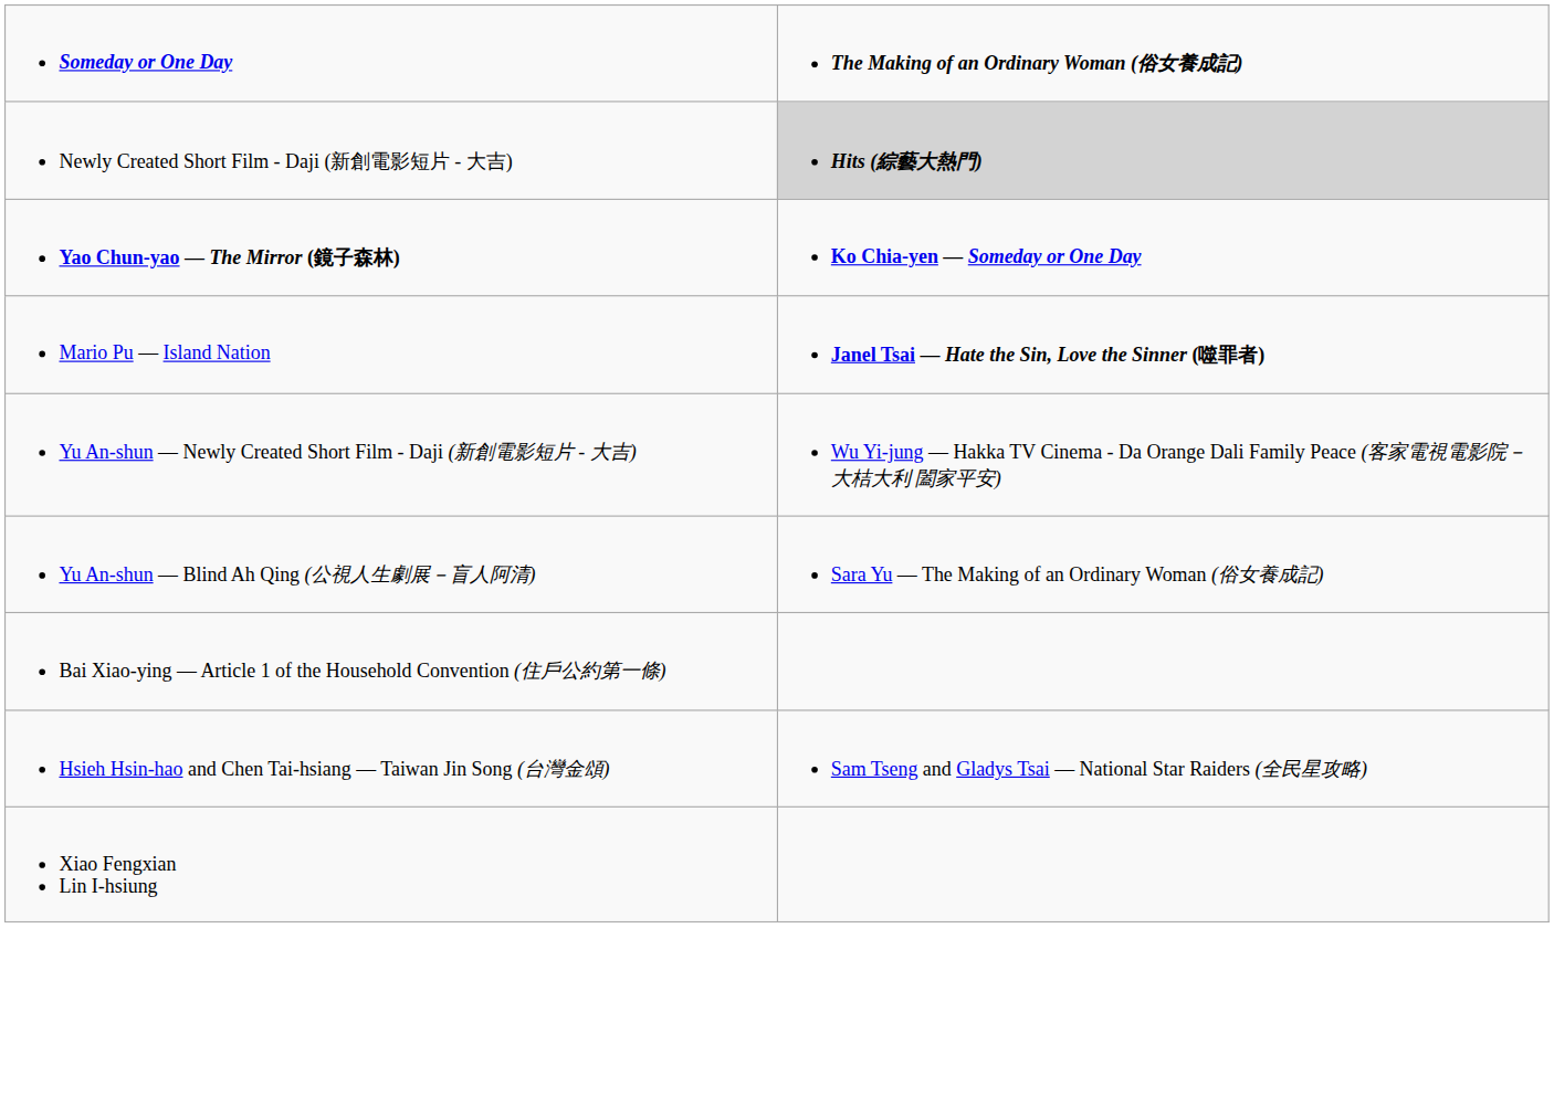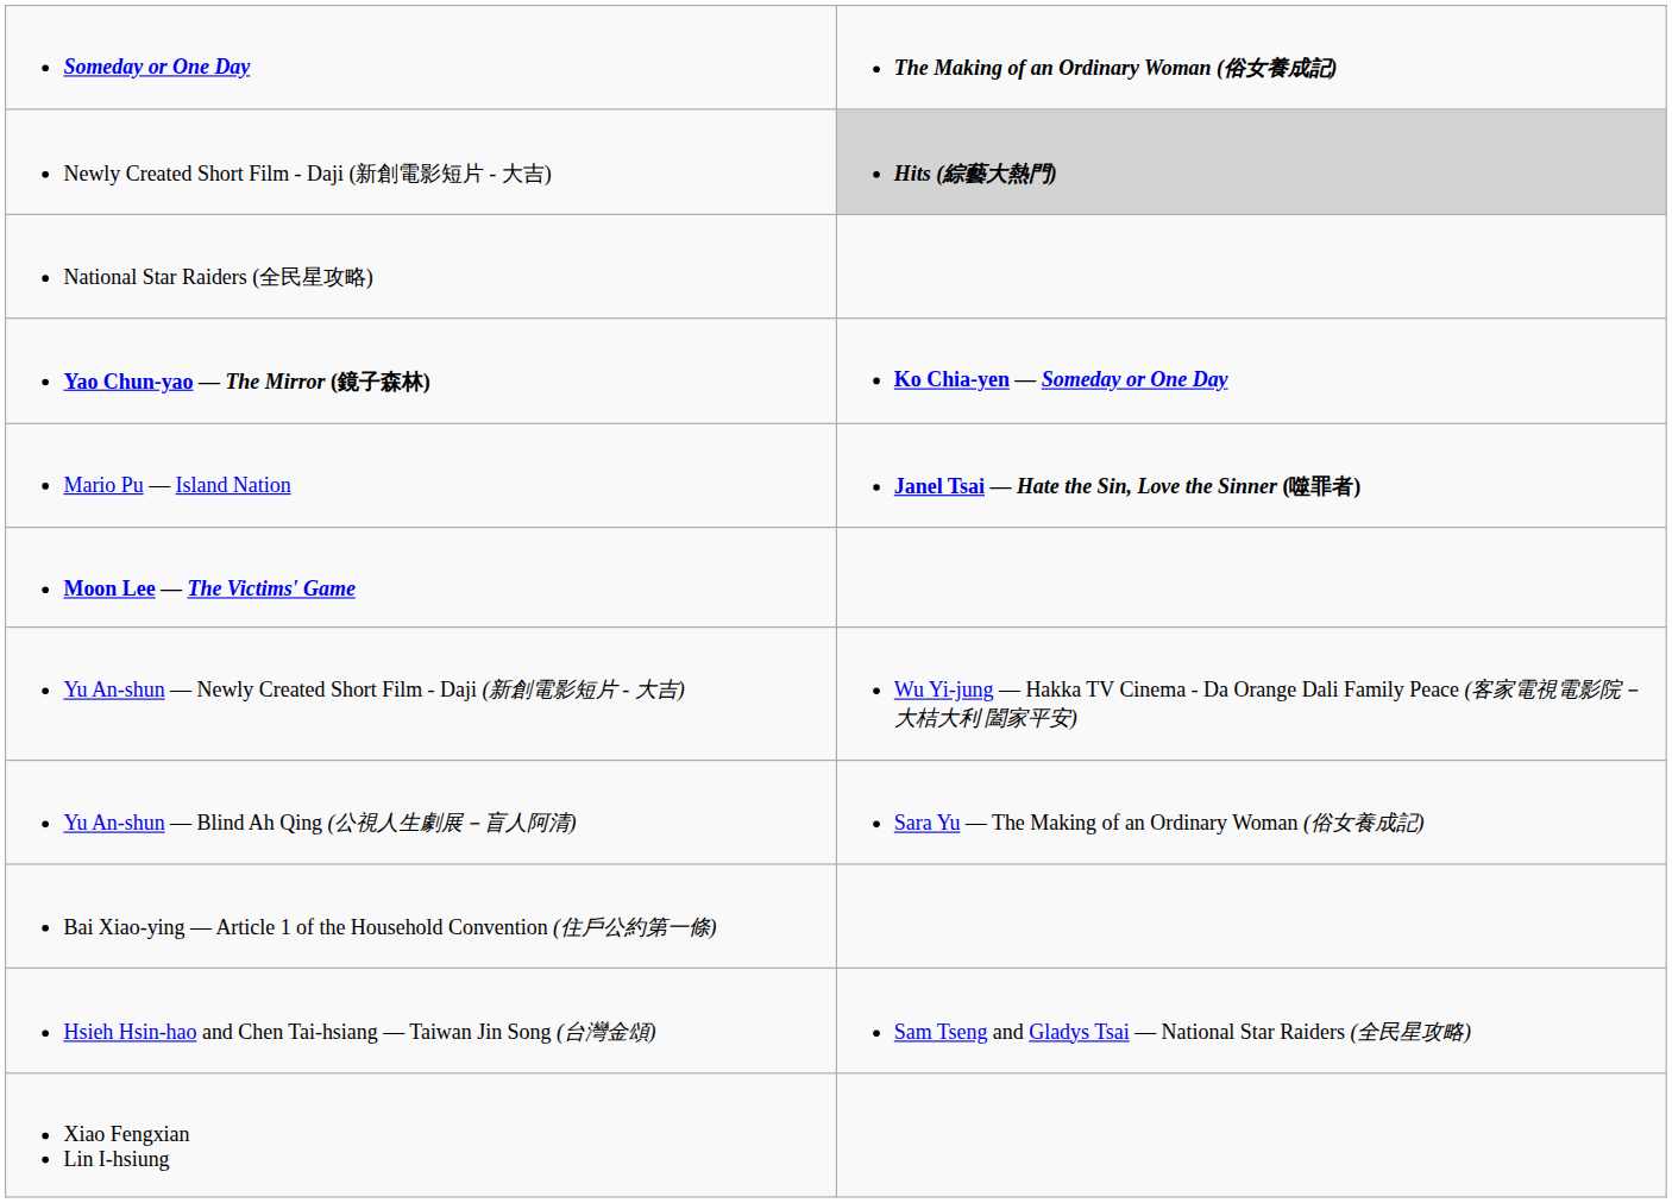 <table class=wikitable>
 <tr>
 <td style="vertical-align:top;" width="50%"><br><ul><li><strong><em><a href='#'>Someday or One Day</a></em></strong></li></ul></td>
 <td style="vertical-align:top;" width="50%"><br><ul><li><strong><em>The Making of an Ordinary Woman<em> (俗女養成記)<strong></li></ul></td>
 </tr>
 <tr>
 <td style="vertical-align:top;" width="50%"><br><ul><li></em></strong>Newly Created Short Film - Daji</em> (新創電影短片 - 大吉)</strong></li></ul></td>
 <td style="background: lightgrey; vertical-align:top;" width="50%"><br><ul><li><strong><em>Hits<em> (綜藝大熱門)<strong></li></ul></td>
 </tr>
 <tr>
+<td style="vertical-align:top;" width="50%"><br><ul><li></em></strong>National Star Raiders</em> (全民星攻略)</strong></li></ul></td>
+<td style="vertical-align:top;" width="50%"></td>
+</tr>
+<tr>
 <td style="vertical-align:top;" width="50%"><br><ul><li><strong><a href='#'>Yao Chun-yao</a> — <em>The Mirror</em> (鏡子森林)</strong></li></ul></td>
 <td style="vertical-align:top;" width="50%"><br><ul><li><strong><a href='#'>Ko Chia-yen</a> — <em><a href='#'>Someday or One Day</a><strong><em></li></ul></td>
 </tr>
 <tr>
 <td style="vertical-align:top;" width="50%"><br><ul><li></strong><a href='#'>Mario Pu</a> — </em><a href='#'>Island Nation</a></em></strong></li></ul></td>
 <td style="vertical-align:top;" width="50%"><br><ul><li><strong><a href='#'>Janel Tsai</a> — <em>Hate the Sin, Love the Sinner</em> (噬罪者)</strong></li></ul></td>
+</tr>
+<tr>
+<td style="vertical-align:top;" width="50%"><br><ul><li><strong><a href='#'>Moon Lee</a> — <em><a href='#'>The Victims' Game</a><strong><em></li></ul></td>
+<td style="vertical-align:top;" width="50%"></td>
 </tr>
 <tr>
 <td style="vertical-align:top;" width="50%"><br><ul><li></strong><a href='#'>Yu An-shun</a> — </em>Newly Created Short Film - Daji<em> (新創電影短片 - 大吉)<strong></li></ul></td>
 <td style="vertical-align:top;" width="50%"><br><ul><li></strong><a href='#'>Wu Yi-jung</a> — </em>Hakka TV Cinema - Da Orange Dali Family Peace<em> (客家電視電影院－大桔大利 闔家平安)<strong></li></ul></td>
 </tr>
 <tr>
 <td style="vertical-align:top;" width="50%"><br><ul><li></strong><a href='#'>Yu An-shun</a> — </em>Blind Ah Qing<em> (公視人生劇展－盲人阿清)<strong></li></ul></td>
 <td style="vertical-align:top;" width="50%"><br><ul><li></strong><a href='#'>Sara Yu</a> — </em>The Making of an Ordinary Woman<em> (俗女養成記)<strong></li></ul></td>
 </tr>
 <tr>
 <td style="vertical-align:top;" width="50%"><br><ul><li></strong>Bai Xiao-ying  — </em>Article 1 of the Household Convention<em> (住戶公約第一條)<strong></li></ul></td>
 <td style="vertical-align:top;" width="50%"></td>
 </tr>
 <tr>
 <td style="vertical-align:top;" width="50%"><br><ul><li></strong><a href='#'>Hsieh Hsin-hao</a> and Chen Tai-hsiang — </em>Taiwan Jin Song<em> (台灣金頌)<strong></li></ul></td>
 <td style="vertical-align:top;" width="50%"><br><ul><li></strong><a href='#'>Sam Tseng</a> and <a href='#'>Gladys Tsai</a> — </em>National Star Raiders<em> (全民星攻略)<strong></li></ul></td>
 </tr>
 <tr>
 <td style="vertical-align:top;" width="50%"><br><ul><li></strong>Xiao Fengxian<strong></li><li></strong>Lin I-hsiung<strong></li></ul></td>
 <td style="vertical-align:top;" width="50%"></td>
 </tr>
 </table>
